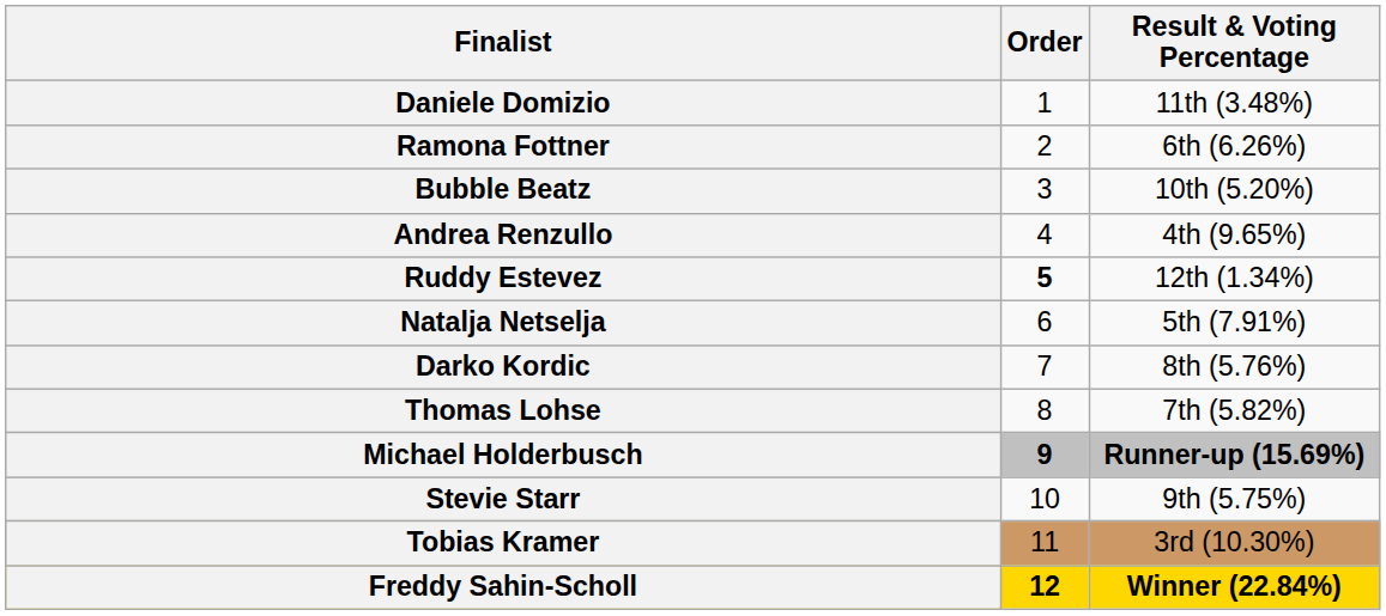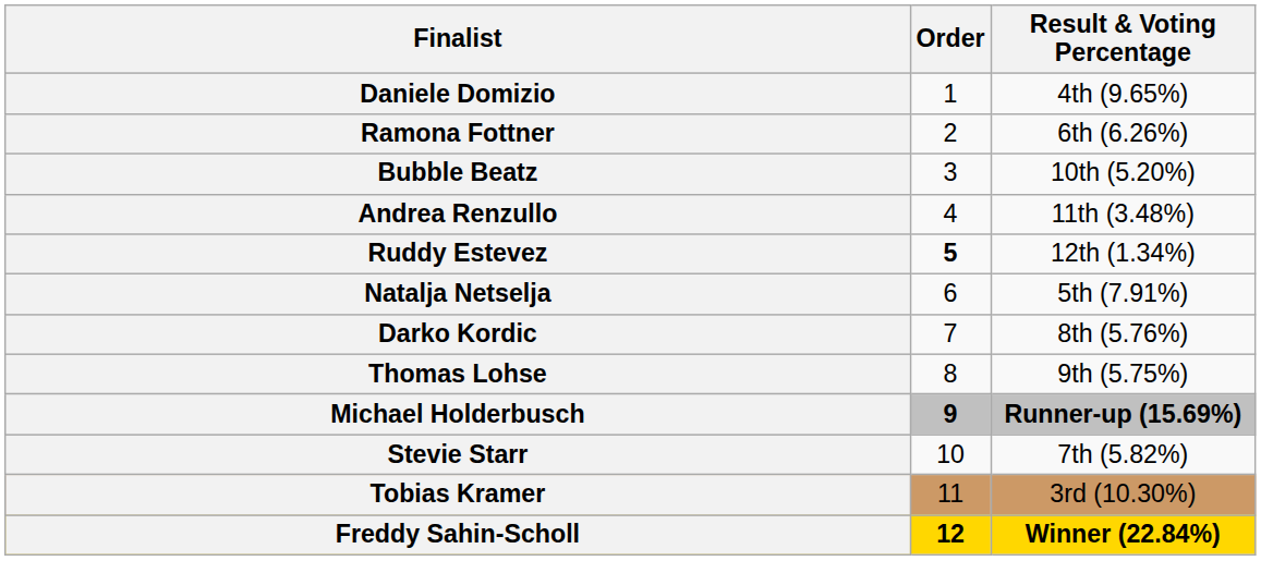 <table class="wikitable sortable plainrowheaders" style="text-align:center; width:50%;">
 <tr>
 <th " class="unsortable style="width:15em;">Finalist</th>
 <th data-sort-type="number" style="width:1em;">Order</th>
 <th data-sort-type="number" style="width:10em;">Result & Voting Percentage</th>
 </tr>
 <tr>
 <th scope="row">Daniele Domizio</th>
 <td>1</td>
-<td>11th (3.48%)</td>
+<td>4th (9.65%)</td>
 </tr>
 <tr>
 <th scope="row">Ramona Fottner</th>
 <td>2</td>
 <td>6th (6.26%)</td>
 </tr>
 <tr>
 <th scope="row">Bubble Beatz</th>
 <td>3</td>
 <td>10th (5.20%)</td>
 </tr>
 <tr>
 <th scope="row">Andrea Renzullo</th>
 <td>4</td>
-<td>4th (9.65%)</td>
+<td>11th (3.48%)</td>
 </tr>
 <tr>
 <th scope="row">Ruddy Estevez</th>
 <td><strong>5</strong></td>
 <td>12th (1.34%)</td>
 </tr>
 <tr>
 <th scope="row">Natalja Netselja</th>
 <td>6</td>
 <td>5th (7.91%)</td>
 </tr>
 <tr>
 <th scope="row">Darko Kordic</th>
 <td>7</td>
 <td>8th (5.76%)</td>
 </tr>
 <tr>
 <th scope="row">Thomas Lohse</th>
 <td>8</td>
-<td>7th (5.82%)</td>
+<td>9th (5.75%)</td>
 </tr>
 <tr style="background:silver;">
 <th scope="row"><strong>Michael Holderbusch</strong></th>
 <td><strong>9</strong></td>
 <td><strong>Runner-up (15.69%)</strong></td>
 </tr>
 <tr>
 <th scope="row">Stevie Starr</th>
 <td>10</td>
-<td>9th (5.75%)</td>
+<td>7th (5.82%)</td>
 </tr>
 <tr style="background:#c96;">
 <th scope="row">Tobias Kramer</th>
 <td>11</td>
 <td>3rd (10.30%)</td>
 </tr>
 <tr style="background:gold;">
 <th scope="row"><strong>Freddy Sahin-Scholl</strong></th>
 <td><strong>12</strong></td>
 <td><strong>Winner (22.84%)</strong></td>
 </tr>
 </table>
